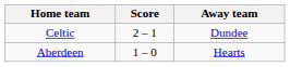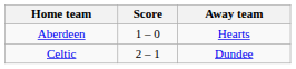 <table class="wikitable" style="text-align: center">
 <tr>
 <th width=140>Home team</th>
 <th width=70>Score</th>
 <th width=140>Away team</th>
 </tr>
 <tr>
+<td><a href='#'>Aberdeen</a></td>
+<td>1 – 0</td>
+<td><a href='#'>Hearts</a></td>
+</tr>
+<tr>
 <td><a href='#'>Celtic</a></td>
 <td>2 – 1</td>
 <td><a href='#'>Dundee</a></td>
 </tr>
-<tr>
-<td><a href='#'>Aberdeen</a></td>
-<td>1 – 0</td>
-<td><a href='#'>Hearts</a></td>
-</tr>
 </table>
